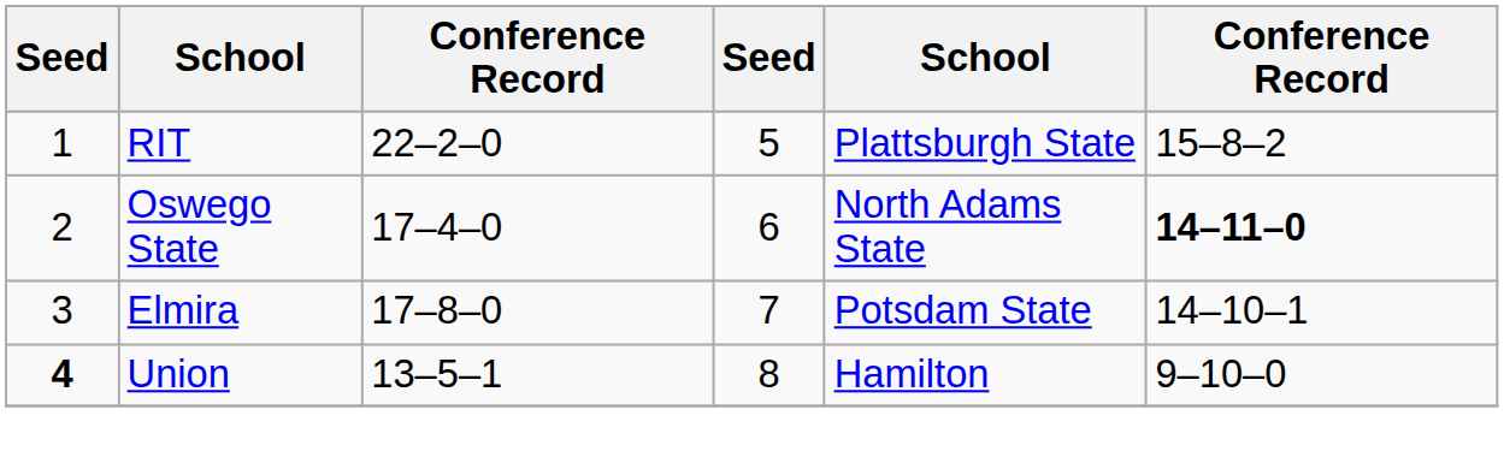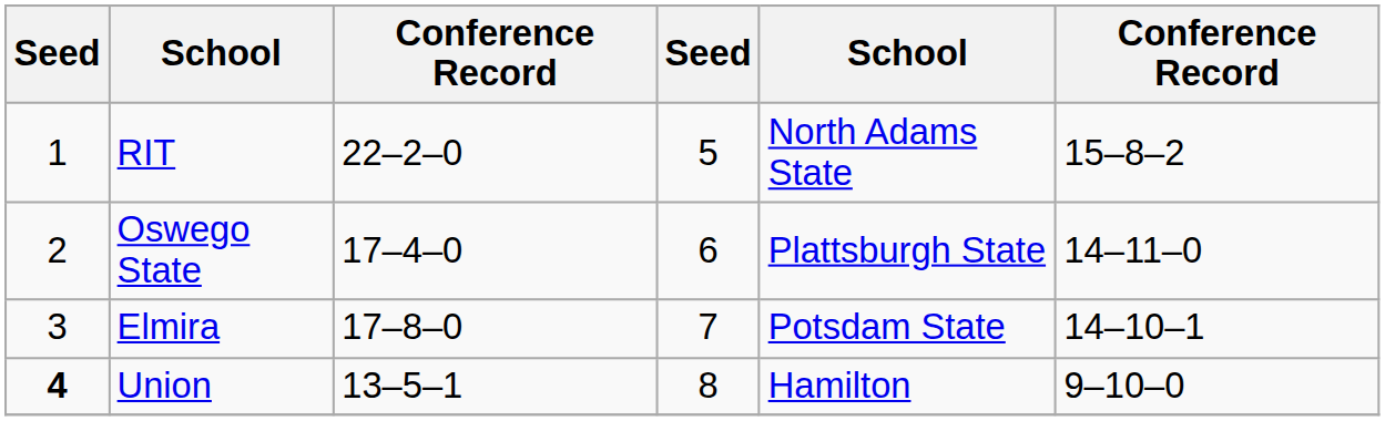 <table class="wikitable">
 <tr>
 <th>Seed</th>
 <th>School</th>
 <th>Conference Record</th>
 <th>Seed</th>
 <th>School</th>
 <th>Conference Record</th>
 </tr>
 <tr>
 <td align=center>1</td>
 <td><a href='#'>RIT</a></td>
 <td>22–2–0</td>
 <td align=center>5</td>
-<td><a href='#'>Plattsburgh State</a></td>
+<td><a href='#'>North Adams State</a></td>
 <td>15–8–2</td>
 </tr>
 <tr>
 <td align=center>2</td>
 <td><a href='#'>Oswego State</a></td>
 <td>17–4–0</td>
 <td align=center>6</td>
-<td><a href='#'>North Adams State</a></td>
-<td><strong>14–11–0</strong></td>
+<td><a href='#'>Plattsburgh State</a></td>
+<td>14–11–0</td>
 </tr>
 <tr>
 <td align=center>3</td>
 <td><a href='#'>Elmira</a></td>
 <td>17–8–0</td>
 <td align=center>7</td>
 <td><a href='#'>Potsdam State</a></td>
 <td>14–10–1</td>
 </tr>
 <tr>
 <td align=center><strong>4</strong></td>
 <td><a href='#'>Union</a></td>
 <td>13–5–1</td>
 <td align=center>8</td>
 <td><a href='#'>Hamilton</a></td>
 <td>9–10–0</td>
 </tr>
 <tr>
 </tr>
 </table>
